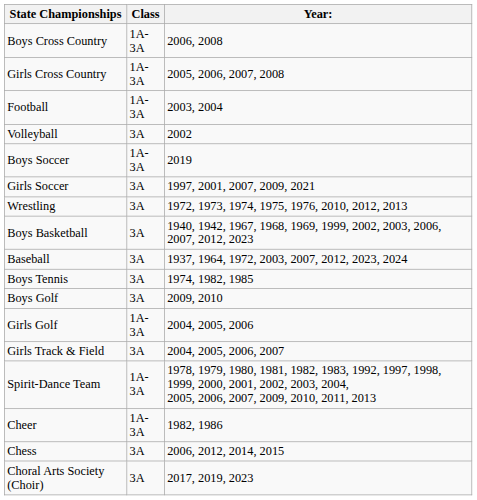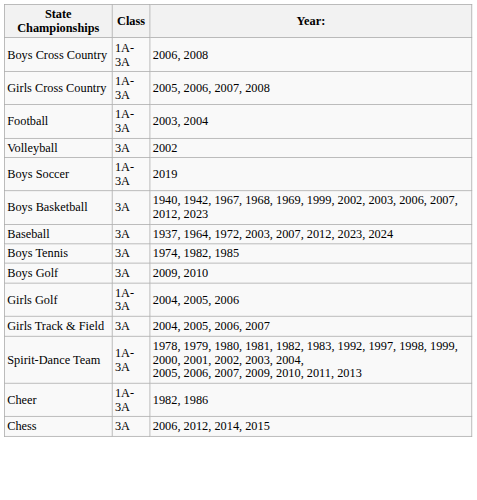 <table class="wikitable">
 <tr>
 <th>State Championships</th>
 <th>Class</th>
 <th>Year:</th>
 </tr>
 <tr>
 <td>Boys Cross Country</td>
 <td>1A-3A</td>
 <td>2006, 2008</td>
 </tr>
 <tr>
 <td>Girls Cross Country</td>
 <td>1A-3A</td>
 <td>2005, 2006, 2007, 2008</td>
 </tr>
 <tr>
 <td>Football</td>
 <td>1A-3A</td>
 <td>2003, 2004</td>
 </tr>
 <tr>
 <td>Volleyball</td>
 <td>3A</td>
 <td>2002</td>
 </tr>
 <tr>
 <td>Boys Soccer</td>
 <td>1A-3A</td>
 <td>2019</td>
-</tr>
-<tr>
-<td>Girls Soccer</td>
-<td>3A</td>
-<td>1997, 2001, 2007, 2009, 2021</td>
-</tr>
-<tr>
-<td>Wrestling</td>
-<td>3A</td>
-<td>1972, 1973, 1974, 1975, 1976, 2010, 2012, 2013</td>
 </tr>
 <tr>
 <td>Boys Basketball</td>
 <td>3A</td>
 <td>1940, 1942, 1967, 1968, 1969, 1999, 2002, 2003, 2006, 2007, 2012, 2023</td>
 </tr>
 <tr>
 <td>Baseball</td>
 <td>3A</td>
 <td>1937, 1964, 1972, 2003, 2007, 2012, 2023, 2024</td>
 </tr>
 <tr>
 <td>Boys Tennis</td>
 <td>3A</td>
 <td>1974, 1982, 1985</td>
 </tr>
 <tr>
 <td>Boys Golf</td>
 <td>3A</td>
 <td>2009, 2010</td>
 </tr>
 <tr>
 <td>Girls Golf</td>
 <td>1A-3A</td>
 <td>2004, 2005, 2006</td>
 </tr>
 <tr>
 <td>Girls Track & Field</td>
 <td>3A</td>
 <td>2004, 2005, 2006, 2007</td>
 </tr>
 <tr>
 <td>Spirit-Dance Team</td>
 <td>1A-3A</td>
 <td>1978, 1979, 1980, 1981, 1982, 1983, 1992, 1997, 1998, 1999, 2000, 2001, 2002, 2003, 2004, <br> 2005, 2006, 2007, 2009, 2010, 2011, 2013</td>
 </tr>
 <tr>
 <td>Cheer</td>
 <td>1A-3A</td>
 <td>1982, 1986</td>
 </tr>
 <tr>
 <td>Chess</td>
 <td>3A</td>
 <td>2006, 2012, 2014, 2015</td>
 </tr>
-<tr>
-<td>Choral Arts Society (Choir)</td>
-<td>3A</td>
-<td>2017, 2019, 2023</td>
-</tr>
 </table>
